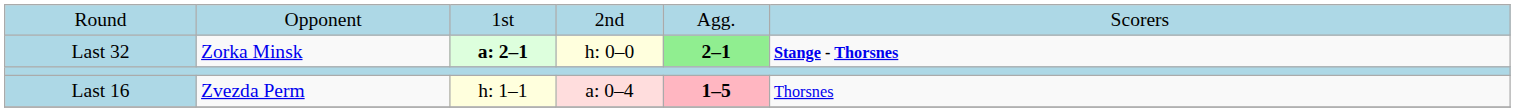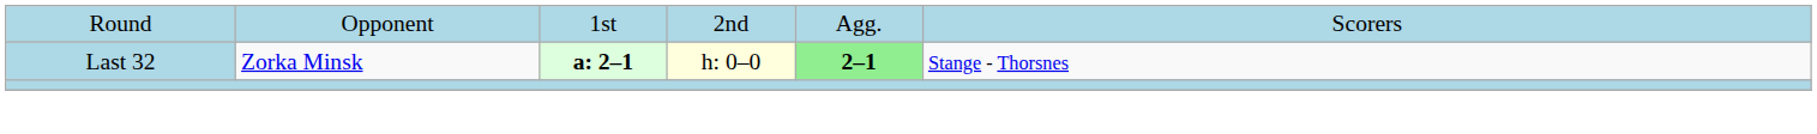 <table class="wikitable" style="text-align:center">
 <tr bgcolor=lightblue>
 <td width=150px>Round</td>
 <td width=200px>Opponent</td>
 <td width=80px>1st</td>
 <td width=80px>2nd</td>
 <td width=80px>Agg.</td>
 <td width=600px>Scorers</td>
 </tr>
 <tr>
 <td bgcolor=lightblue>Last 32</td>
 <td align=left> <a href='#'>Zorka Minsk</a></td>
 <td bgcolor="#ddffdd"><strong>a: 2–1</strong></td>
 <td bgcolor="#ffffdd">h: 0–0</td>
 <td bgcolor=lightgreen><strong>2–1</strong></td>
-<td align=left><strong><small><a href='#'>Stange</a> - <a href='#'>Thorsnes</a></small></strong></td>
+<td align=left><small><a href='#'>Stange</a> - <a href='#'>Thorsnes</a></small></td>
 </tr>
 <tr bgcolor=lightblue>
 <td colspan=6></td>
 </tr>
 <tr>
-<td bgcolor=lightblue>Last 16</td>
-<td align=left> <a href='#'>Zvezda Perm</a></td>
-<td bgcolor="#ffffdd">h: 1–1</td>
-<td bgcolor="#ffdddd">a: 0–4</td>
-<td bgcolor=lightpink><strong>1–5</strong></td>
-<td align=left><small><a href='#'>Thorsnes</a></small></td>
-</tr>
-<tr>
 </tr>
 </table>
